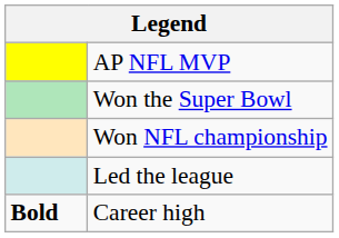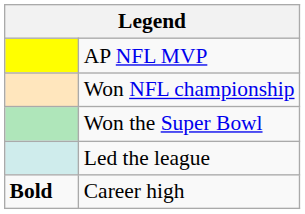 <table class="wikitable mw-collapsible mw-collapsed">
 <tr>
 <th colspan="2">Legend</th>
 </tr>
 <tr>
 <td style="background:#ffff00; width:3em;"></td>
 <td>AP <a href='#'>NFL MVP</a></td>
 </tr>
 <tr>
+<td style="background:#ffe6bd; width:3em;"></td>
+<td>Won <a href='#'>NFL championship</a></td>
+</tr>
+<tr>
 <td style="background:#afe6ba; width:3em;"></td>
 <td>Won the <a href='#'>Super Bowl</a></td>
-</tr>
-<tr>
-<td style="background:#ffe6bd; width:3em;"></td>
-<td>Won <a href='#'>NFL championship</a></td>
 </tr>
 <tr>
 <td style="background:#cfecec; width:3em;"></td>
 <td>Led the league</td>
 </tr>
 <tr>
 <td><strong>Bold</strong></td>
 <td>Career high</td>
 </tr>
 </table>
